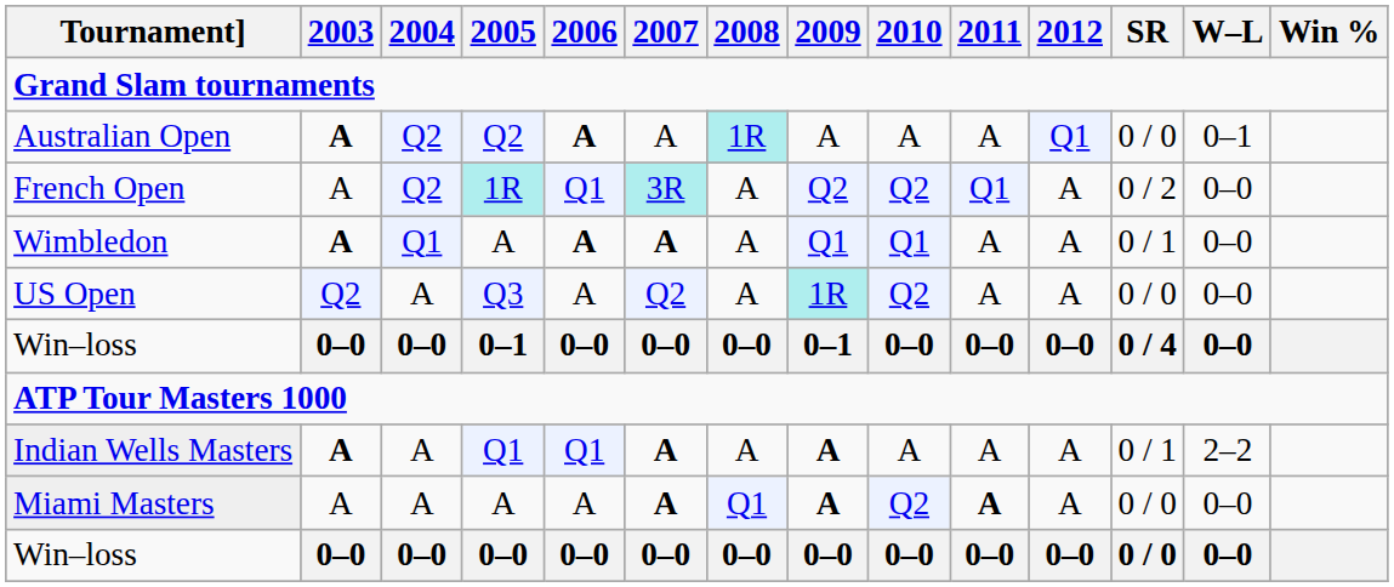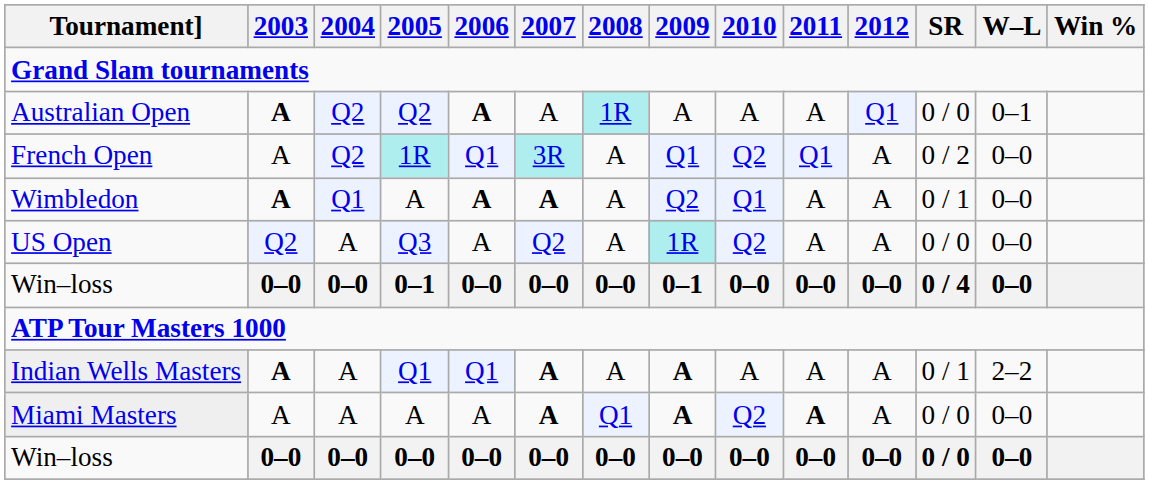 <table class=wikitable style=text-align:center>
 <tr>
 <th>Tournament]</th>
 <th><a href='#'>2003</a></th>
 <th><a href='#'>2004</a></th>
 <th><a href='#'>2005</a></th>
 <th><a href='#'>2006</a></th>
 <th><a href='#'>2007</a></th>
 <th><a href='#'>2008</a></th>
 <th><a href='#'>2009</a></th>
 <th><a href='#'>2010</a></th>
 <th><a href='#'>2011</a></th>
 <th><a href='#'>2012</a></th>
 <th>SR</th>
 <th>W–L</th>
 <th>Win %</th>
 </tr>
 <tr>
 <td colspan=25 style=text-align:left><a href='#'><strong>Grand Slam tournaments</strong></a></td>
 </tr>
 <tr>
 <td align=left><a href='#'>Australian Open</a></td>
 <td><strong>A</strong></td>
 <td bgcolor=ecf2ff><a href='#'>Q2</a></td>
 <td bgcolor=ecf2ff><a href='#'>Q2</a></td>
 <td><strong>A</strong></td>
 <td>A</td>
 <td bgcolor=afeeee><a href='#'>1R</a></td>
 <td>A</td>
 <td>A</td>
 <td>A</td>
 <td bgcolor=ecf2ff><a href='#'>Q1</a></td>
 <td>0 / 0</td>
 <td>0–1</td>
 <td></td>
 </tr>
 <tr>
 <td align=left><a href='#'>French Open</a></td>
 <td>A</td>
 <td bgcolor=ecf2ff><a href='#'>Q2</a></td>
 <td bgcolor=afeeee><a href='#'>1R</a></td>
 <td bgcolor=ecf2ff><a href='#'>Q1</a></td>
 <td bgcolor=afeeee><a href='#'>3R</a></td>
 <td>A</td>
-<td bgcolor=ecf2ff><a href='#'>Q2</a></td>
+<td bgcolor=ecf2ff><a href='#'>Q1</a></td>
 <td bgcolor=ecf2ff><a href='#'>Q2</a></td>
 <td bgcolor=ecf2ff><a href='#'>Q1</a></td>
 <td>A</td>
 <td>0 / 2</td>
 <td>0–0</td>
 <td></td>
 </tr>
 <tr>
 <td align=left><a href='#'>Wimbledon</a></td>
 <td><strong>A</strong></td>
 <td bgcolor=ecf2ff><a href='#'>Q1</a></td>
 <td>A</td>
 <td><strong>A</strong></td>
 <td><strong>A</strong></td>
 <td>A</td>
-<td bgcolor=ecf2ff><a href='#'>Q1</a></td>
+<td bgcolor=ecf2ff><a href='#'>Q2</a></td>
 <td bgcolor=ecf2ff><a href='#'>Q1</a></td>
 <td>A</td>
 <td>A</td>
 <td>0 / 1</td>
 <td>0–0</td>
 <td></td>
 </tr>
 <tr>
 <td align=left><a href='#'>US Open</a></td>
 <td bgcolor=ecf2ff><a href='#'>Q2</a></td>
 <td>A</td>
 <td bgcolor=ecf2ff><a href='#'>Q3</a></td>
 <td>A</td>
 <td bgcolor=ecf2ff><a href='#'>Q2</a></td>
 <td>A</td>
 <td bgcolor=afeeee><a href='#'>1R</a></td>
 <td bgcolor=ecf2ff><a href='#'>Q2</a></td>
 <td>A</td>
 <td>A</td>
 <td>0 / 0</td>
 <td>0–0</td>
 <td></td>
 </tr>
 <tr>
 <td style=text-align:left>Win–loss</td>
 <th>0–0</th>
 <th>0–0</th>
 <th>0–1</th>
 <th>0–0</th>
 <th>0–0</th>
 <th>0–0</th>
 <th>0–1</th>
 <th>0–0</th>
 <th>0–0</th>
 <th>0–0</th>
 <th>0 / 4</th>
 <th>0–0</th>
 <th></th>
 </tr>
 <tr>
 <td colspan=25 style=text-align:left><strong><a href='#'>ATP Tour Masters 1000</a></strong></td>
 </tr>
 <tr>
 <td bgcolor=efefef align=left><a href='#'>Indian Wells Masters</a></td>
 <td><strong>A</strong></td>
 <td>A</td>
 <td bgcolor=ecf2ff><a href='#'>Q1</a></td>
 <td bgcolor=ecf2ff><a href='#'>Q1</a></td>
 <td><strong>A</strong></td>
 <td>A</td>
 <td><strong>A</strong></td>
 <td>A</td>
 <td>A</td>
 <td>A</td>
 <td>0 / 1</td>
 <td>2–2</td>
 <td></td>
 </tr>
 <tr>
 <td bgcolor=efefef align=left><a href='#'>Miami Masters</a></td>
 <td>A</td>
 <td>A</td>
 <td>A</td>
 <td>A</td>
 <td><strong>A</strong></td>
 <td bgcolor=ecf2ff><a href='#'>Q1</a></td>
 <td><strong>A</strong></td>
 <td bgcolor=ecf2ff><a href='#'>Q2</a></td>
 <td><strong>A</strong></td>
 <td>A</td>
 <td>0 / 0</td>
 <td>0–0</td>
 <td></td>
 </tr>
 <tr>
 <td style=text-align:left>Win–loss</td>
 <th>0–0</th>
 <th>0–0</th>
 <th>0–0</th>
 <th>0–0</th>
 <th>0–0</th>
 <th>0–0</th>
 <th>0–0</th>
 <th>0–0</th>
 <th>0–0</th>
 <th>0–0</th>
 <th>0 / 0</th>
 <th>0–0</th>
 <th></th>
 </tr>
 </table>
